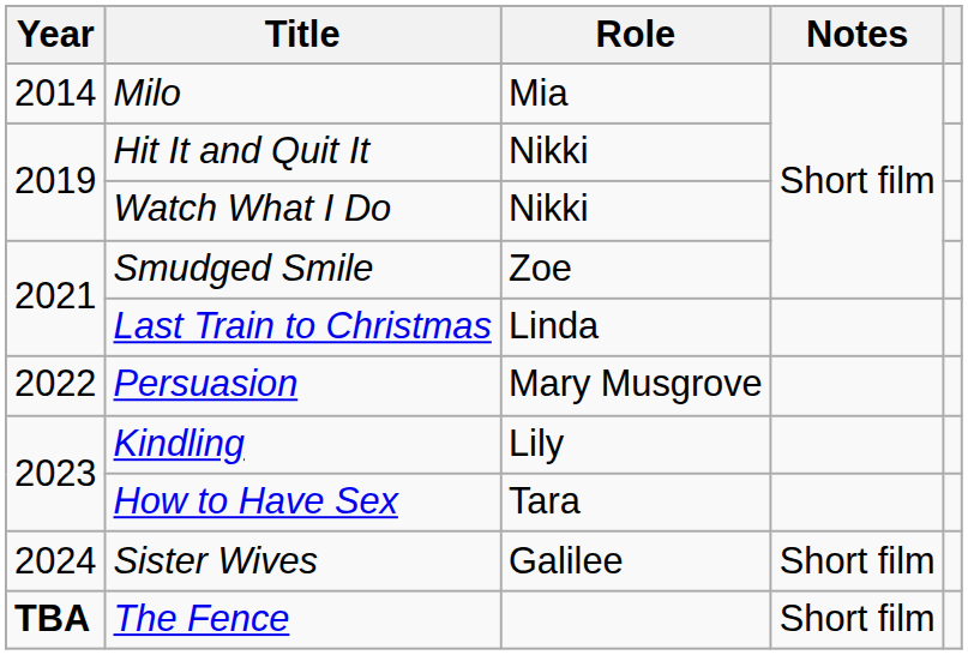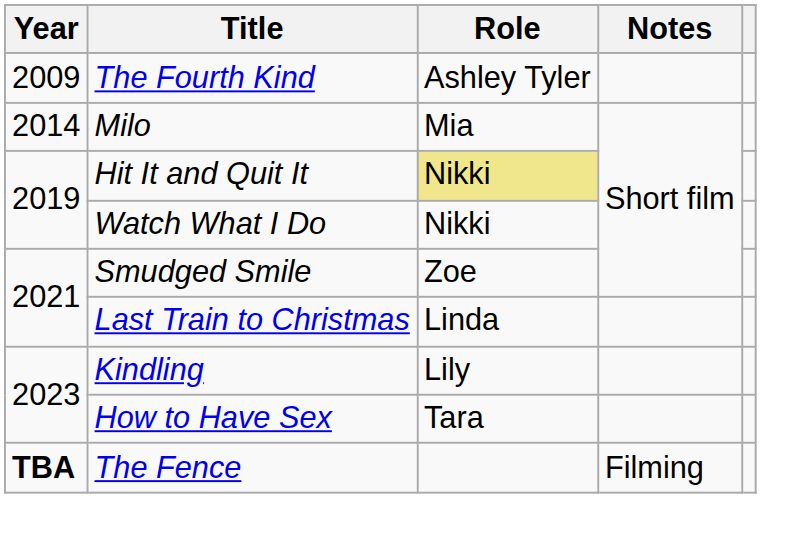 <table class="wikitable">
 <tr>
 <th>Year</th>
 <th>Title</th>
 <th>Role</th>
 <th>Notes</th>
 <th></th>
+</tr>
+<tr>
+<td>2009</td>
+<td><em><a href='#'>The Fourth Kind</a></em></td>
+<td>Ashley Tyler</td>
+<td></td>
+<td></td>
 </tr>
 <tr>
 <td>2014</td>
 <td><em>Milo</em></td>
 <td>Mia</td>
 <td rowspan="4">Short film</td>
 <td></td>
 </tr>
 <tr>
 <td rowspan="2">2019</td>
 <td><em>Hit It and Quit It</em></td>
-<td>Nikki</td>
+<td style="background: khaki;">Nikki</td>
 <td></td>
 </tr>
 <tr>
 <td><em>Watch What I Do</em></td>
 <td>Nikki</td>
 <td></td>
 </tr>
 <tr>
 <td rowspan="2">2021</td>
 <td><em>Smudged Smile</em></td>
 <td>Zoe</td>
 <td></td>
 </tr>
 <tr>
 <td><em><a href='#'>Last Train to Christmas</a></em></td>
 <td>Linda</td>
 <td></td>
 <td></td>
 </tr>
 <tr>
-<td>2022</td>
-<td><em><a href='#'>Persuasion</a></em></td>
-<td>Mary Musgrove</td>
-<td></td>
-<td></td>
-</tr>
-<tr>
 <td rowspan="2">2023</td>
 <td><em><a href='#'>Kindling</a></em></td>
 <td>Lily</td>
 <td></td>
 <td></td>
 </tr>
 <tr>
 <td><em><a href='#'>How to Have Sex</a></em></td>
 <td>Tara</td>
 <td></td>
 <td></td>
 </tr>
 <tr>
-<td>2024</td>
-<td><em>Sister Wives</em></td>
-<td>Galilee</td>
-<td>Short film</td>
-<td></td>
-</tr>
-<tr>
 <td><strong>TBA</strong></td>
 <td><em><a href='#'>The Fence</a></em></td>
 <td></td>
-<td>Short film</td>
+<td>Filming</td>
 <td></td>
 </tr>
 </table>
